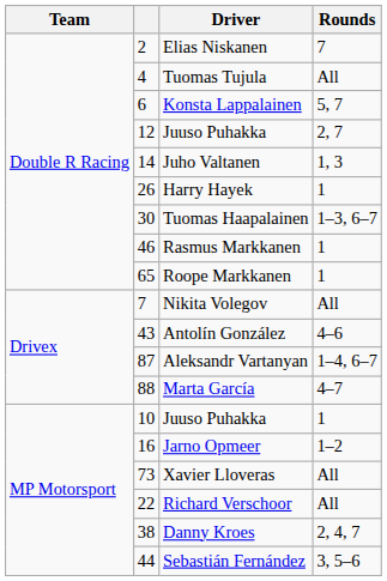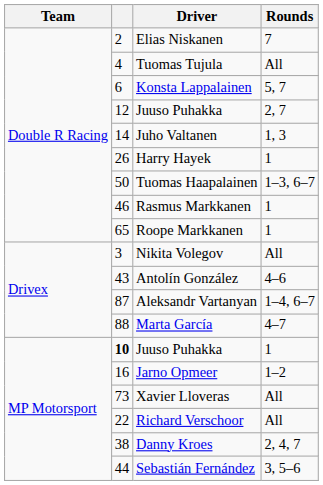 <table class="wikitable" style="font-size: 85%">
 <tr>
 <th>Team</th>
 <th></th>
 <th>Driver</th>
 <th>Rounds</th>
 </tr>
 <tr>
 <td rowspan=9 nowrap> <a href='#'>Double R Racing</a></td>
 <td>2</td>
 <td> Elias Niskanen</td>
 <td>7</td>
 </tr>
 <tr>
 <td>4</td>
 <td> Tuomas Tujula</td>
 <td>All</td>
 </tr>
 <tr>
 <td>6</td>
 <td> <a href='#'>Konsta Lappalainen</a></td>
 <td>5, 7</td>
 </tr>
 <tr>
 <td>12</td>
 <td> Juuso Puhakka</td>
 <td>2, 7</td>
 </tr>
 <tr>
 <td>14</td>
 <td> Juho Valtanen</td>
 <td>1, 3</td>
 </tr>
 <tr>
 <td>26</td>
 <td> Harry Hayek</td>
 <td>1</td>
 </tr>
 <tr>
-<td>30</td>
+<td>50</td>
 <td> Tuomas Haapalainen</td>
 <td>1–3, 6–7</td>
 </tr>
 <tr>
 <td>46</td>
 <td> Rasmus Markkanen</td>
 <td>1</td>
 </tr>
 <tr>
 <td>65</td>
 <td> Roope Markkanen</td>
 <td>1</td>
 </tr>
 <tr>
 <td rowspan=4> <a href='#'>Drivex</a></td>
-<td>7</td>
+<td>3</td>
 <td> Nikita Volegov</td>
 <td>All</td>
 </tr>
 <tr>
 <td>43</td>
 <td> Antolín González</td>
 <td>4–6</td>
 </tr>
 <tr>
 <td>87</td>
 <td> Aleksandr Vartanyan</td>
 <td>1–4, 6–7</td>
 </tr>
 <tr>
 <td>88</td>
 <td> <a href='#'>Marta García</a></td>
 <td>4–7</td>
 </tr>
 <tr>
 <td rowspan=6> <a href='#'>MP Motorsport</a></td>
-<td>10</td>
+<td><strong>10</strong></td>
 <td> Juuso Puhakka</td>
 <td>1</td>
 </tr>
 <tr>
 <td>16</td>
 <td> <a href='#'>Jarno Opmeer</a></td>
 <td>1–2</td>
 </tr>
 <tr>
 <td>73</td>
 <td> Xavier Lloveras</td>
 <td>All</td>
 </tr>
 <tr>
 <td>22</td>
 <td> <a href='#'>Richard Verschoor</a></td>
 <td>All</td>
 </tr>
 <tr>
 <td>38</td>
 <td> <a href='#'>Danny Kroes</a></td>
 <td>2, 4, 7</td>
 </tr>
 <tr>
 <td>44</td>
 <td nowrap> <a href='#'>Sebastián Fernández</a></td>
 <td>3, 5–6</td>
 </tr>
 </table>
